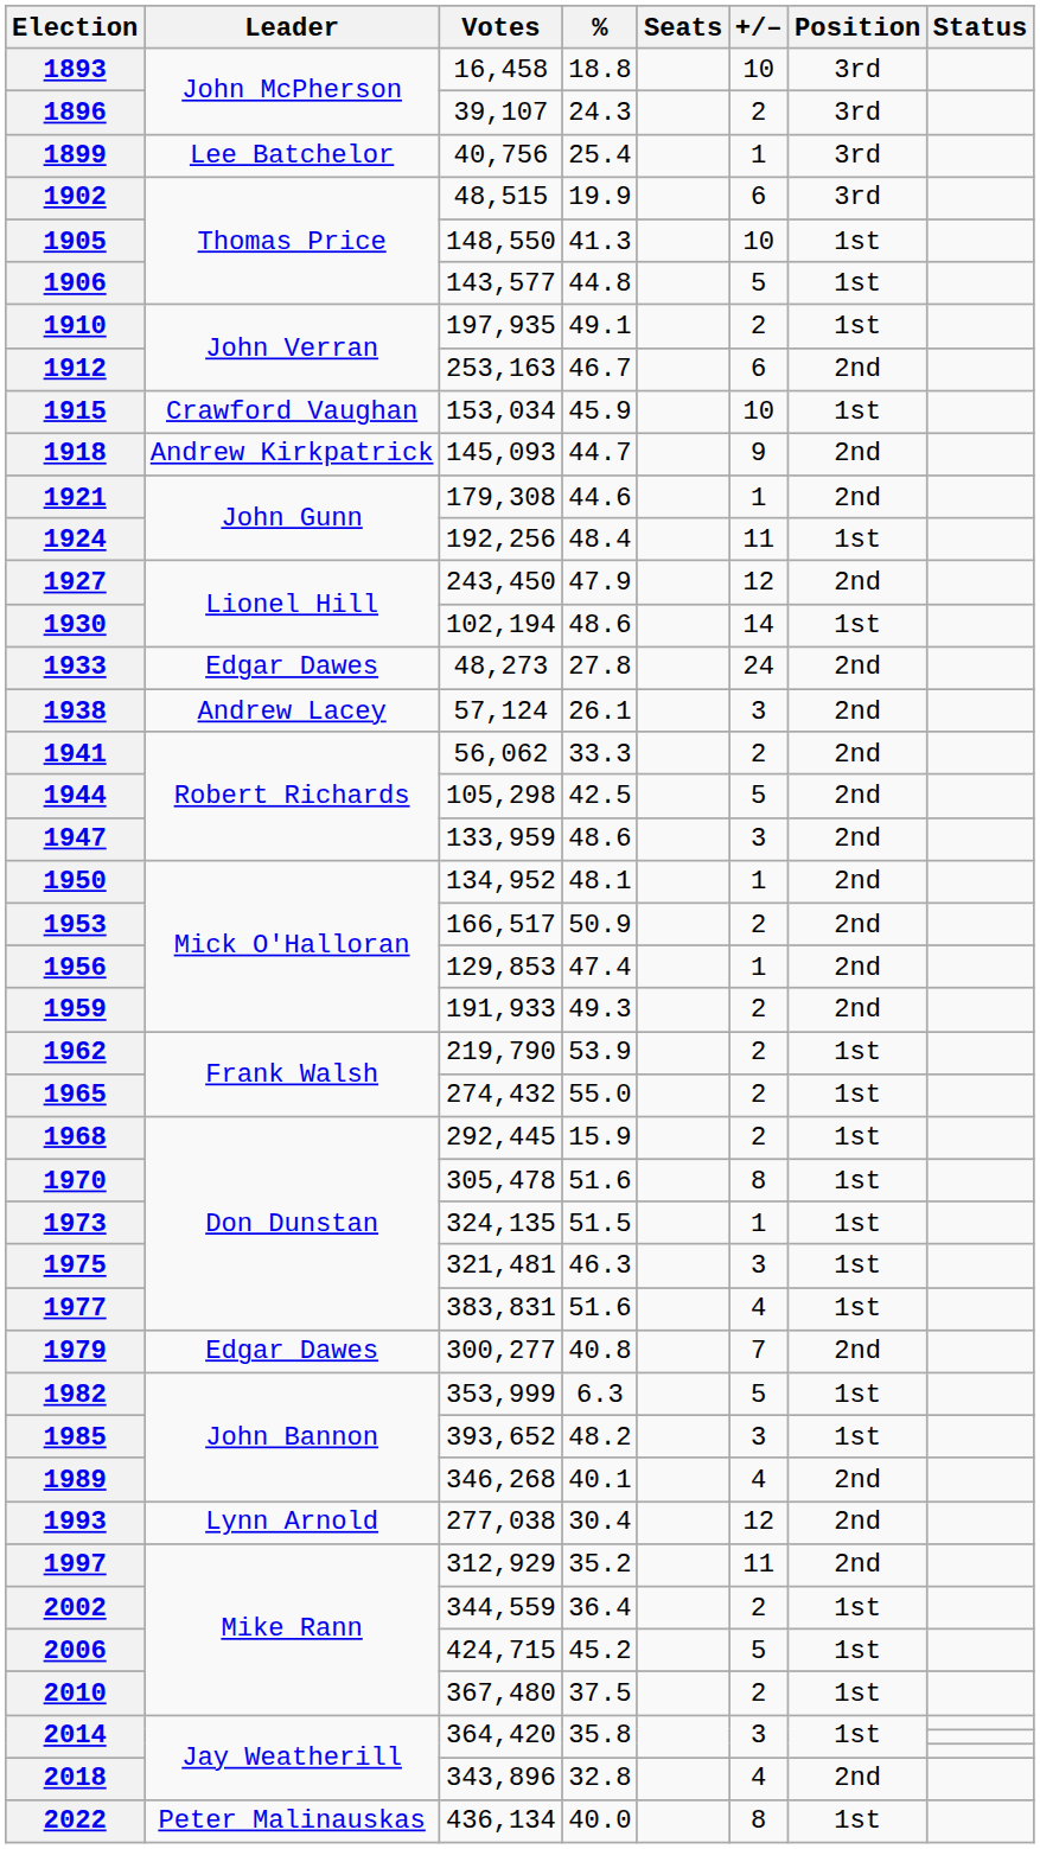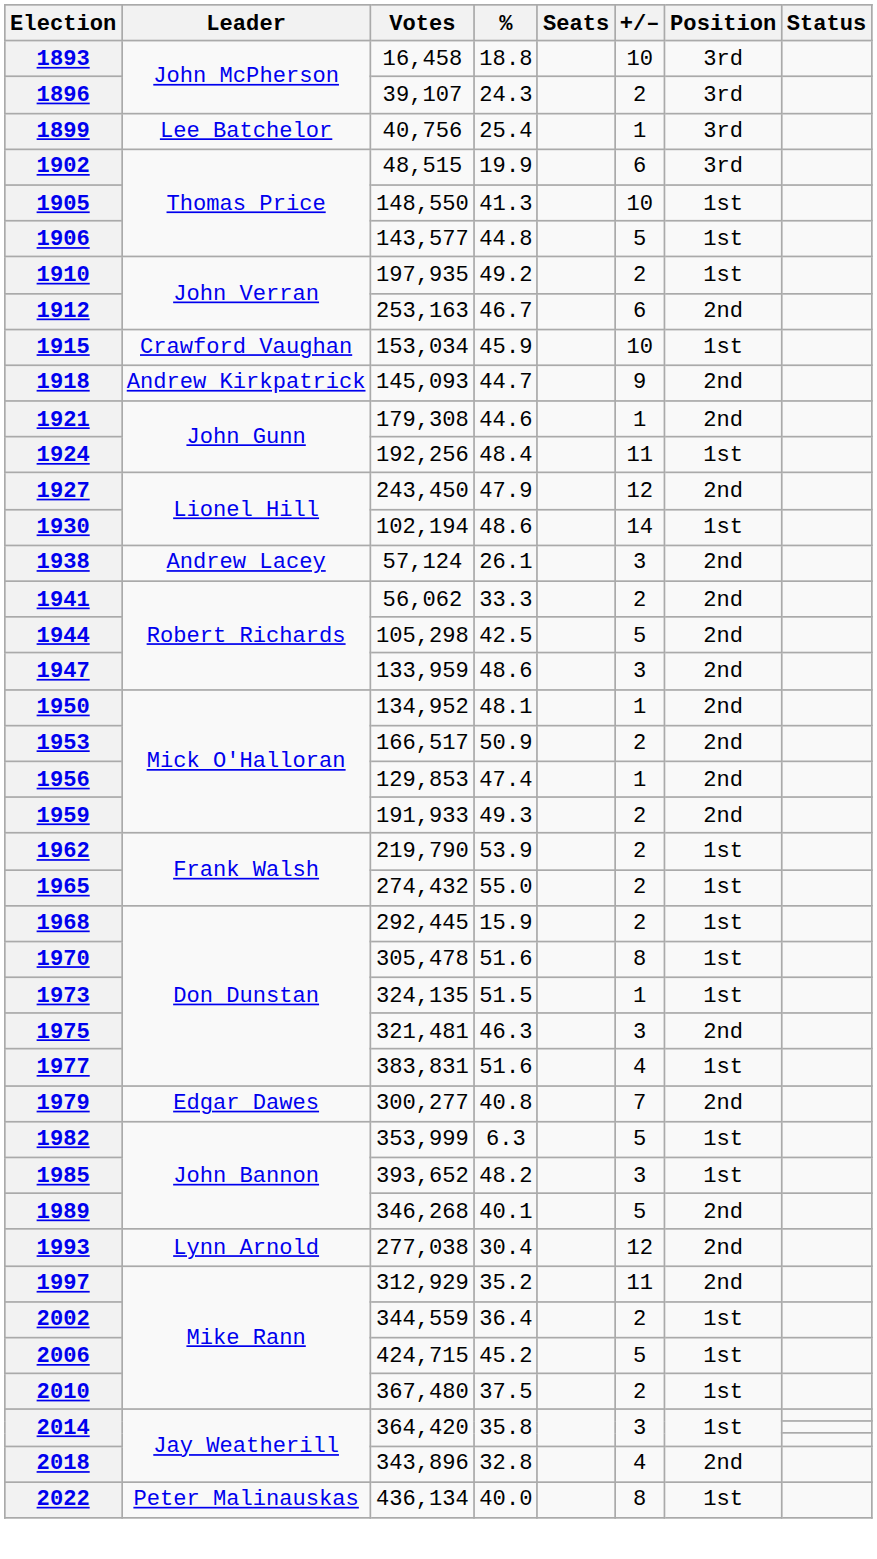 <table class=wikitable style="text-align: center;">
 <tr>
 <th>Election</th>
 <th>Leader</th>
 <th>Votes</th>
 <th>%</th>
 <th>Seats</th>
 <th>+/–</th>
 <th>Position</th>
 <th>Status</th>
 </tr>
 <tr>
 <th><a href='#'>1893</a></th>
 <td rowspan=2><a href='#'>John McPherson</a></td>
 <td>16,458</td>
 <td>18.8</td>
 <td></td>
 <td> 10</td>
 <td> 3rd</td>
 <td></td>
 </tr>
 <tr>
 <th><a href='#'>1896</a></th>
 <td>39,107</td>
 <td>24.3</td>
 <td></td>
 <td> 2</td>
 <td> 3rd</td>
 <td></td>
 </tr>
 <tr>
 <th><a href='#'>1899</a></th>
 <td><a href='#'>Lee Batchelor</a></td>
 <td>40,756</td>
 <td>25.4</td>
 <td></td>
 <td> 1</td>
 <td> 3rd</td>
 <td></td>
 </tr>
 <tr>
 <th><a href='#'>1902</a></th>
 <td rowspan=3><a href='#'>Thomas Price</a></td>
 <td>48,515</td>
 <td>19.9</td>
 <td></td>
 <td> 6</td>
 <td> 3rd</td>
 <td></td>
 </tr>
 <tr>
 <th><a href='#'>1905</a></th>
 <td>148,550</td>
 <td>41.3</td>
 <td></td>
 <td> 10</td>
 <td> 1st</td>
 <td></td>
 </tr>
 <tr>
 <th><a href='#'>1906</a></th>
 <td>143,577</td>
 <td>44.8</td>
 <td></td>
 <td> 5</td>
 <td> 1st</td>
 <td></td>
 </tr>
 <tr>
 <th><a href='#'>1910</a></th>
 <td rowspan=2><a href='#'>John Verran</a></td>
 <td>197,935</td>
-<td>49.1</td>
+<td>49.2</td>
 <td></td>
 <td> 2</td>
 <td> 1st</td>
 <td></td>
 </tr>
 <tr>
 <th><a href='#'>1912</a></th>
 <td>253,163</td>
 <td>46.7</td>
 <td></td>
 <td> 6</td>
 <td> 2nd</td>
 <td></td>
 </tr>
 <tr>
 <th><a href='#'>1915</a></th>
 <td><a href='#'>Crawford Vaughan</a></td>
 <td>153,034</td>
 <td>45.9</td>
 <td></td>
 <td> 10</td>
 <td> 1st</td>
 <td></td>
 </tr>
 <tr>
 <th><a href='#'>1918</a></th>
 <td><a href='#'>Andrew Kirkpatrick</a></td>
 <td>145,093</td>
 <td>44.7</td>
 <td></td>
 <td> 9</td>
 <td> 2nd</td>
 <td></td>
 </tr>
 <tr>
 <th><a href='#'>1921</a></th>
 <td rowspan=2><a href='#'>John Gunn</a></td>
 <td>179,308</td>
 <td>44.6</td>
 <td></td>
 <td> 1</td>
 <td> 2nd</td>
 <td></td>
 </tr>
 <tr>
 <th><a href='#'>1924</a></th>
 <td>192,256</td>
 <td>48.4</td>
 <td></td>
 <td> 11</td>
 <td> 1st</td>
 <td></td>
 </tr>
 <tr>
 <th><a href='#'>1927</a></th>
 <td rowspan=2><a href='#'>Lionel Hill</a></td>
 <td>243,450</td>
 <td>47.9</td>
 <td></td>
 <td> 12</td>
 <td> 2nd</td>
 <td></td>
 </tr>
 <tr>
 <th><a href='#'>1930</a></th>
 <td>102,194</td>
 <td>48.6</td>
 <td></td>
 <td> 14</td>
 <td> 1st</td>
-<td></td>
-</tr>
-<tr>
-<th><a href='#'>1933</a></th>
-<td><a href='#'>Edgar Dawes</a></td>
-<td>48,273</td>
-<td>27.8</td>
-<td></td>
-<td> 24</td>
-<td> 2nd</td>
 <td></td>
 </tr>
 <tr>
 <th><a href='#'>1938</a></th>
 <td><a href='#'>Andrew Lacey</a></td>
 <td>57,124</td>
 <td>26.1</td>
 <td></td>
 <td> 3</td>
 <td> 2nd</td>
 <td></td>
 </tr>
 <tr>
 <th><a href='#'>1941</a></th>
 <td rowspan=3><a href='#'>Robert Richards</a></td>
 <td>56,062</td>
 <td>33.3</td>
 <td></td>
 <td> 2</td>
 <td> 2nd</td>
 <td></td>
 </tr>
 <tr>
 <th><a href='#'>1944</a></th>
 <td>105,298</td>
 <td>42.5</td>
 <td></td>
 <td> 5</td>
 <td> 2nd</td>
 <td></td>
 </tr>
 <tr>
 <th><a href='#'>1947</a></th>
 <td>133,959</td>
 <td>48.6</td>
 <td></td>
 <td> 3</td>
 <td> 2nd</td>
 <td></td>
 </tr>
 <tr>
 <th><a href='#'>1950</a></th>
 <td rowspan=4><a href='#'>Mick O'Halloran</a></td>
 <td>134,952</td>
 <td>48.1</td>
 <td></td>
 <td> 1</td>
 <td> 2nd</td>
 <td></td>
 </tr>
 <tr>
 <th><a href='#'>1953</a></th>
 <td>166,517</td>
 <td>50.9</td>
 <td></td>
 <td> 2</td>
 <td> 2nd</td>
 <td></td>
 </tr>
 <tr>
 <th><a href='#'>1956</a></th>
 <td>129,853</td>
 <td>47.4</td>
 <td></td>
 <td> 1</td>
 <td> 2nd</td>
 <td></td>
 </tr>
 <tr>
 <th><a href='#'>1959</a></th>
 <td>191,933</td>
 <td>49.3</td>
 <td></td>
 <td> 2</td>
 <td> 2nd</td>
 <td></td>
 </tr>
 <tr>
 <th><a href='#'>1962</a></th>
 <td rowspan=2><a href='#'>Frank Walsh</a></td>
 <td>219,790</td>
 <td>53.9</td>
 <td></td>
 <td> 2</td>
 <td> 1st</td>
 <td></td>
 </tr>
 <tr>
 <th><a href='#'>1965</a></th>
 <td>274,432</td>
 <td>55.0</td>
 <td></td>
 <td> 2</td>
 <td> 1st</td>
 <td></td>
 </tr>
 <tr>
 <th><a href='#'>1968</a></th>
 <td rowspan=5><a href='#'>Don Dunstan</a></td>
 <td>292,445</td>
 <td>15.9</td>
 <td></td>
 <td> 2</td>
 <td> 1st</td>
 <td></td>
 </tr>
 <tr>
 <th><a href='#'>1970</a></th>
 <td>305,478</td>
 <td>51.6</td>
 <td></td>
 <td> 8</td>
 <td> 1st</td>
 <td></td>
 </tr>
 <tr>
 <th><a href='#'>1973</a></th>
 <td>324,135</td>
 <td>51.5</td>
 <td></td>
 <td> 1</td>
 <td> 1st</td>
 <td></td>
 </tr>
 <tr>
 <th><a href='#'>1975</a></th>
 <td>321,481</td>
 <td>46.3</td>
 <td></td>
 <td> 3</td>
-<td> 1st</td>
+<td> 2nd</td>
 <td></td>
 </tr>
 <tr>
 <th><a href='#'>1977</a></th>
 <td>383,831</td>
 <td>51.6</td>
 <td></td>
 <td> 4</td>
 <td> 1st</td>
 <td></td>
 </tr>
 <tr>
 <th><a href='#'>1979</a></th>
 <td><a href='#'>Edgar Dawes</a></td>
 <td>300,277</td>
 <td>40.8</td>
 <td></td>
 <td> 7</td>
 <td> 2nd</td>
 <td></td>
 </tr>
 <tr>
 <th><a href='#'>1982</a></th>
 <td rowspan=3><a href='#'>John Bannon</a></td>
 <td>353,999</td>
 <td>6.3</td>
 <td></td>
 <td> 5</td>
 <td> 1st</td>
 <td></td>
 </tr>
 <tr>
 <th><a href='#'>1985</a></th>
 <td>393,652</td>
 <td>48.2</td>
 <td></td>
 <td> 3</td>
 <td> 1st</td>
 <td></td>
 </tr>
 <tr>
 <th><a href='#'>1989</a></th>
 <td>346,268</td>
 <td>40.1</td>
 <td></td>
-<td> 4</td>
+<td> 5</td>
 <td> 2nd</td>
 <td></td>
 </tr>
 <tr>
 <th><a href='#'>1993</a></th>
 <td><a href='#'>Lynn Arnold</a></td>
 <td>277,038</td>
 <td>30.4</td>
 <td></td>
 <td> 12</td>
 <td> 2nd</td>
 <td></td>
 </tr>
 <tr>
 <th><a href='#'>1997</a></th>
 <td rowspan=4><a href='#'>Mike Rann</a></td>
 <td>312,929</td>
 <td>35.2</td>
 <td></td>
 <td> 11</td>
 <td> 2nd</td>
 <td></td>
 </tr>
 <tr>
 <th><a href='#'>2002</a></th>
 <td>344,559</td>
 <td>36.4</td>
 <td></td>
 <td> 2</td>
 <td> 1st</td>
 <td></td>
 </tr>
 <tr>
 <th><a href='#'>2006</a></th>
 <td>424,715</td>
 <td>45.2</td>
 <td></td>
 <td> 5</td>
 <td> 1st</td>
 <td></td>
 </tr>
 <tr>
 <th><a href='#'>2010</a></th>
 <td>367,480</td>
 <td>37.5</td>
 <td></td>
 <td> 2</td>
 <td> 1st</td>
 <td></td>
 </tr>
 <tr>
 <th rowspan=3><a href='#'>2014</a></th>
 <td rowspan=4><a href='#'>Jay Weatherill</a></td>
 <td rowspan=3>364,420</td>
 <td rowspan=3>35.8</td>
 <td rowspan=3></td>
 <td rowspan=3> 3</td>
 <td rowspan=3> 1st</td>
 <td></td>
 </tr>
 <tr>
 <td></td>
 </tr>
 <tr>
 <td></td>
 </tr>
 <tr>
 <th><a href='#'>2018</a></th>
 <td>343,896</td>
 <td>32.8</td>
 <td></td>
 <td> 4</td>
 <td> 2nd</td>
 <td></td>
 </tr>
 <tr>
 <th><a href='#'>2022</a></th>
 <td><a href='#'>Peter Malinauskas</a></td>
 <td>436,134</td>
 <td>40.0</td>
 <td></td>
 <td> 8</td>
 <td> 1st</td>
 <td></td>
 </tr>
 </table>
